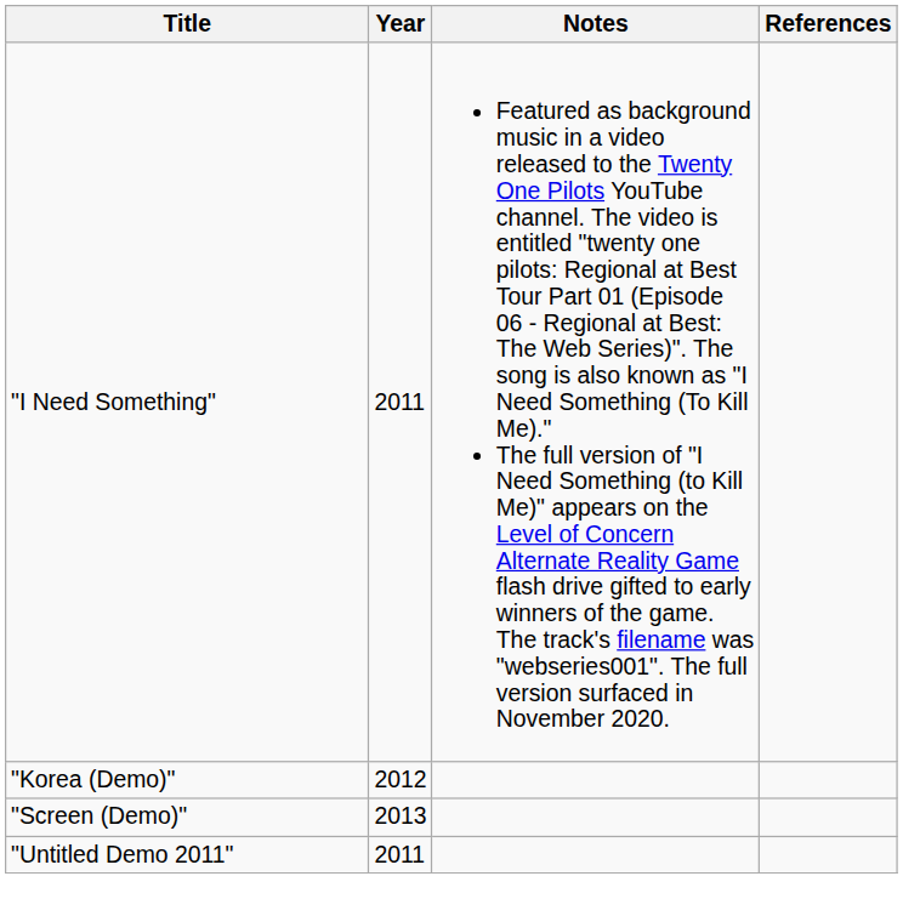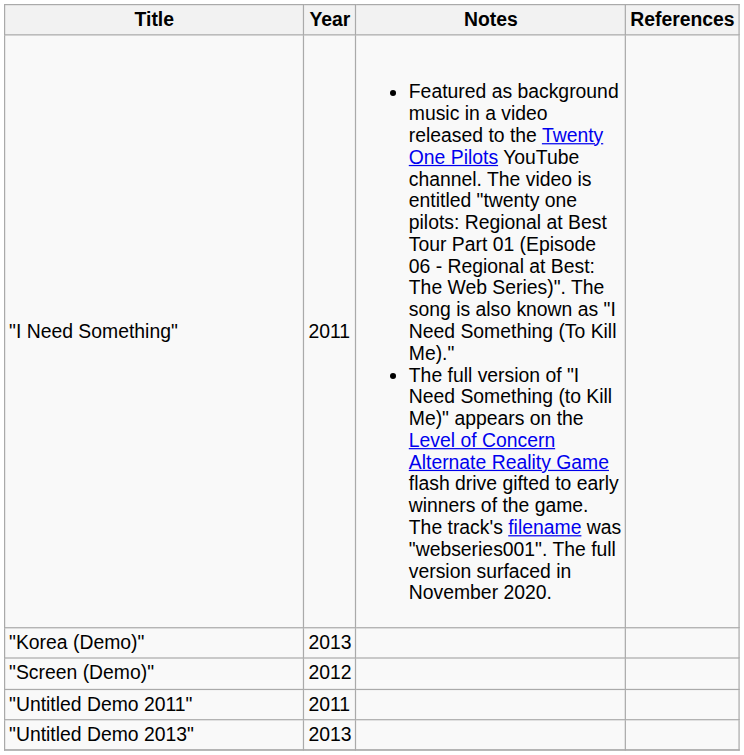 <table class="wikitable sortable plainrowheaders" style="text-align:left;">
 <tr>
 <th scope="col" rowspan="1" style="width:15em;">Title</th>
 <th scope="col" rowspan="1">Year</th>
 <th scope="col" rowspan="1">Notes</th>
 <th scope="col" rowspan="1">References</th>
 </tr>
 <tr>
 <td scope="row">"I Need Something"</td>
 <td>2011</td>
 <td><br><ul><li>Featured as background music in a video released to the <a href='#'>Twenty One Pilots</a> YouTube channel. The video is entitled "twenty one pilots: Regional at Best Tour Part 01 (Episode 06 - Regional at Best: The Web Series)". The song is also known as "I Need Something (To Kill Me)."</li><li>The full version of "I Need Something (to Kill Me)" appears on the <a href='#'>Level of Concern Alternate Reality Game</a> flash drive gifted to early winners of the game. The track's <a href='#'>filename</a> was "webseries001". The full version surfaced in November 2020.</li></ul></td>
 <td></td>
 </tr>
 <tr>
 <td scope="row">"Korea (Demo)"</td>
-<td>2012</td>
+<td>2013</td>
 <td></td>
 <td></td>
 </tr>
 <tr>
 <td scope="row">"Screen (Demo)"</td>
-<td>2013</td>
+<td>2012</td>
 <td></td>
 <td></td>
 </tr>
 <tr>
 <td scope="row">"Untitled Demo 2011"</td>
 <td>2011</td>
 <td></td>
 <td></td>
 </tr>
 <tr>
+<td scope="row">"Untitled Demo 2013"</td>
+<td>2013</td>
+<td></td>
+<td></td>
+</tr>
+<tr>
 </tr>
 </table>
